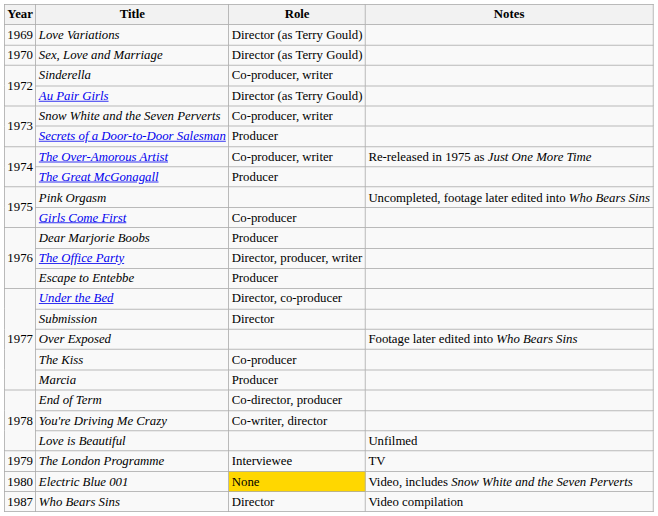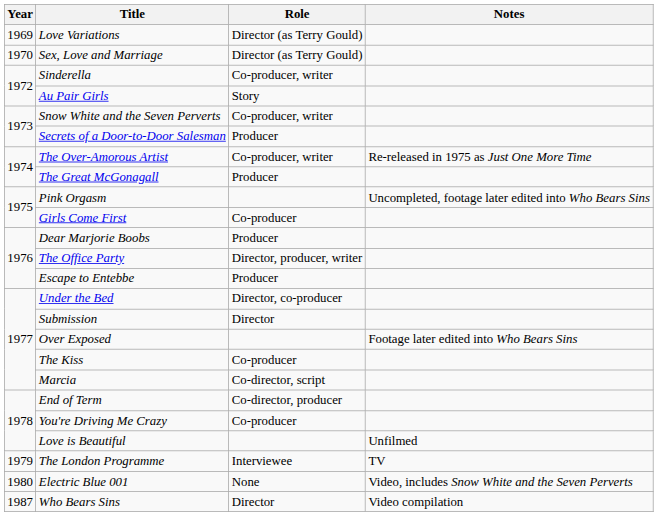 <table class="wikitable">
 <tr>
 <th>Year</th>
 <th>Title</th>
 <th>Role</th>
 <th>Notes</th>
 </tr>
 <tr>
 <td>1969</td>
 <td><em>Love Variations</em></td>
 <td>Director (as Terry Gould)</td>
 <td></td>
 </tr>
 <tr>
 <td>1970</td>
 <td><em>Sex, Love and Marriage</em></td>
 <td>Director (as Terry Gould)</td>
 <td></td>
 </tr>
 <tr>
 <td rowspan="2">1972</td>
 <td><em>Sinderella</em></td>
 <td>Co-producer, writer</td>
 <td></td>
 </tr>
 <tr>
 <td><em><a href='#'>Au Pair Girls</a></em></td>
-<td>Director (as Terry Gould)</td>
+<td>Story</td>
 <td></td>
 </tr>
 <tr>
 <td rowspan="2">1973</td>
 <td><em>Snow White and the Seven Perverts</em></td>
 <td>Co-producer, writer</td>
 <td></td>
 </tr>
 <tr>
 <td><em><a href='#'>Secrets of a Door-to-Door Salesman</a></em></td>
 <td>Producer</td>
 <td></td>
 </tr>
 <tr>
 <td rowspan="2">1974</td>
 <td><em><a href='#'>The Over-Amorous Artist</a></em></td>
 <td>Co-producer, writer</td>
 <td>Re-released in 1975 as <em>Just One More Time</em></td>
 </tr>
 <tr>
 <td><em><a href='#'>The Great McGonagall</a></em></td>
 <td>Producer</td>
 <td></td>
 </tr>
 <tr>
 <td rowspan="2">1975</td>
 <td><em>Pink Orgasm</em></td>
 <td></td>
 <td>Uncompleted, footage later edited into <em>Who Bears Sins</em></td>
 </tr>
 <tr>
 <td><em><a href='#'>Girls Come First</a></em></td>
 <td>Co-producer</td>
 <td></td>
 </tr>
 <tr>
 <td rowspan="3">1976</td>
 <td><em>Dear Marjorie Boobs</em></td>
 <td>Producer</td>
 <td></td>
 </tr>
 <tr>
 <td><em><a href='#'>The Office Party</a></em></td>
 <td>Director, producer, writer</td>
 <td></td>
 </tr>
 <tr>
 <td><em>Escape to Entebbe</em></td>
 <td>Producer</td>
 <td></td>
 </tr>
 <tr>
 <td rowspan="5">1977</td>
 <td><em><a href='#'>Under the Bed</a></em></td>
 <td>Director, co-producer</td>
 <td></td>
 </tr>
 <tr>
 <td><em>Submission</em></td>
 <td>Director</td>
 <td></td>
 </tr>
 <tr>
 <td><em>Over Exposed</em></td>
 <td></td>
 <td>Footage later edited into <em>Who Bears Sins</em></td>
 </tr>
 <tr>
 <td><em>The Kiss</em></td>
 <td>Co-producer</td>
 <td></td>
 </tr>
 <tr>
 <td><em>Marcia</em></td>
-<td>Producer</td>
+<td>Co-director, script</td>
 <td></td>
 </tr>
 <tr>
 <td rowspan="3">1978</td>
 <td><em>End of Term</em></td>
 <td>Co-director, producer</td>
 <td></td>
 </tr>
 <tr>
 <td><em>You're Driving Me Crazy</em></td>
-<td>Co-writer, director</td>
+<td>Co-producer</td>
 <td></td>
 </tr>
 <tr>
 <td><em>Love is Beautiful</em></td>
 <td></td>
 <td>Unfilmed</td>
 </tr>
 <tr>
 <td>1979</td>
 <td><em>The London Programme</em></td>
 <td>Interviewee</td>
 <td>TV</td>
 </tr>
 <tr>
 <td>1980</td>
 <td><em>Electric Blue 001</em></td>
-<td style="background: gold;">None</td>
+<td>None</td>
 <td>Video, includes <em>Snow White and the Seven Perverts</em></td>
 </tr>
 <tr>
 <td>1987</td>
 <td><em>Who Bears Sins</em></td>
 <td>Director</td>
 <td>Video compilation</td>
 </tr>
 </table>
